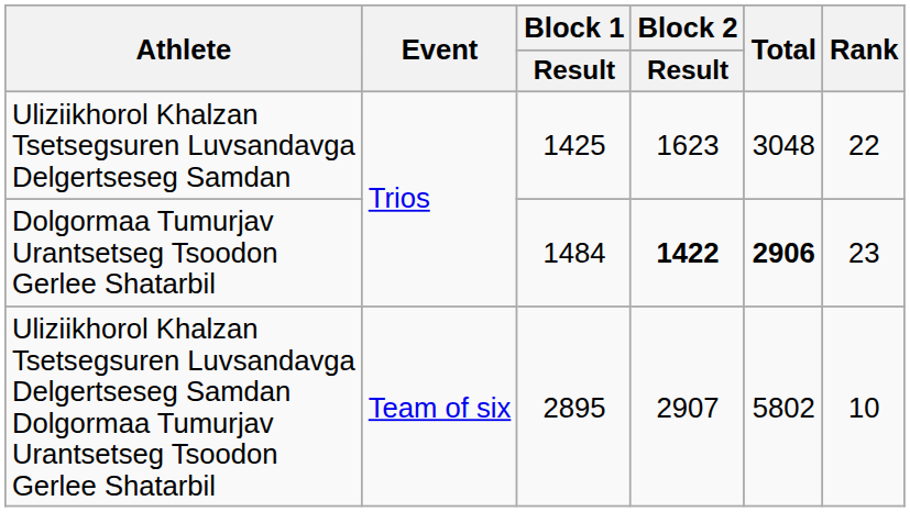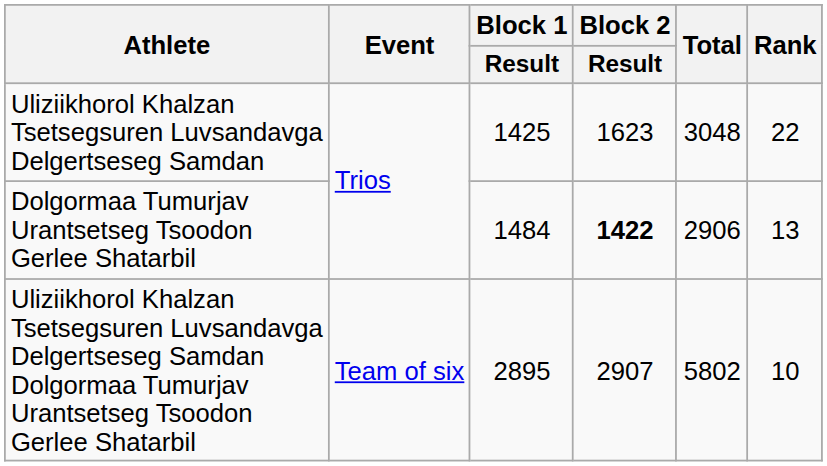 <table class=wikitable style=font-size:90%;text-align:center>
 <tr>
 <th rowspan="2">Athlete</th>
 <th rowspan="2">Event</th>
 <th>Block 1</th>
 <th>Block 2</th>
 <th rowspan="2">Total</th>
 <th rowspan="2">Rank</th>
 </tr>
 <tr style="font-size:95%">
 <th>Result</th>
 <th>Result</th>
 </tr>
 <tr>
 <td align=left>Uliziikhorol Khalzan<br>Tsetsegsuren Luvsandavga<br>Delgertseseg Samdan</td>
 <td align=left rowspan=2><a href='#'>Trios</a></td>
 <td>1425</td>
 <td>1623</td>
 <td>3048</td>
 <td>22</td>
 </tr>
 <tr>
 <td align=left>Dolgormaa Tumurjav<br>Urantsetseg Tsoodon<br>Gerlee Shatarbil</td>
 <td>1484</td>
 <td><strong>1422</strong></td>
-<td><strong>2906</strong></td>
-<td>23</td>
+<td>2906</td>
+<td>13</td>
 </tr>
 <tr>
 <td align=left>Uliziikhorol Khalzan<br>Tsetsegsuren Luvsandavga<br>Delgertseseg Samdan<br>Dolgormaa Tumurjav<br>Urantsetseg Tsoodon<br>Gerlee Shatarbil</td>
 <td align=left><a href='#'>Team of six</a></td>
 <td>2895</td>
 <td>2907</td>
 <td>5802</td>
 <td>10</td>
 </tr>
 </table>
